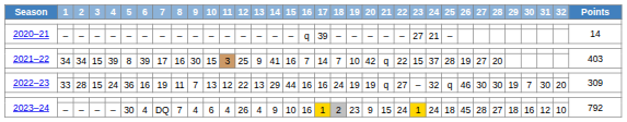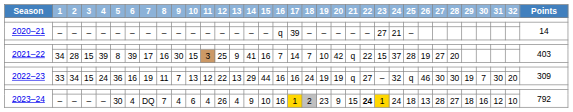 <table cellpadding="3" cellspacing="0" border="1" style="background:#fff; font-size:80%; line-height:13px; border:gray solid 1px; border-collapse:collapse;">
 <tr style="background:#ccc; text-align:center; color:white">
 <td style="background:#4180be;" width="65px"><strong>Season</strong></td>
 <td style="background:#8CB2D8;" width="15px"><strong>1</strong></td>
 <td style="background:#8CB2D8;" width="15px"><strong>2</strong></td>
 <td style="background:#8CB2D8;" width="15px"><strong>3</strong></td>
 <td style="background:#8CB2D8;" width="15px"><strong>4</strong></td>
 <td style="background:#8CB2D8;" width="15px"><strong>5</strong></td>
 <td style="background:#8CB2D8;" width="15px"><strong>6</strong></td>
 <td style="background:#8CB2D8;" width="15px"><strong>7</strong></td>
 <td style="background:#8CB2D8;" width="15px"><strong>8</strong></td>
 <td style="background:#8CB2D8;" width="15px"><strong>9</strong></td>
 <td style="background:#8CB2D8;" width="15px"><strong>10</strong></td>
 <td style="background:#8CB2D8;" width="15px"><strong>11</strong></td>
 <td style="background:#8CB2D8;" width="15px"><strong>12</strong></td>
 <td style="background:#8CB2D8;" width="15px"><strong>13</strong></td>
 <td style="background:#8CB2D8;" width="15px"><strong>14</strong></td>
 <td style="background:#8CB2D8;" width="15px"><strong>15</strong></td>
 <td style="background:#8CB2D8;" width="15px"><strong>16</strong></td>
 <td style="background:#8CB2D8;" width="15px"><strong>17</strong></td>
 <td style="background:#8CB2D8;" width="15px"><strong>18</strong></td>
 <td style="background:#8CB2D8;" width="15px"><strong>19</strong></td>
 <td style="background:#8CB2D8;" width="15px"><strong>20</strong></td>
 <td style="background:#8CB2D8;" width="15px"><strong>21</strong></td>
 <td style="background:#8CB2D8;" width="15px"><strong>22</strong></td>
 <td style="background:#8CB2D8;" width="15px"><strong>23</strong></td>
 <td style="background:#8CB2D8;" width="15px"><strong>24</strong></td>
 <td style="background:#8CB2D8;" width="15px"><strong>25</strong></td>
 <td style="background:#8CB2D8;" width="15px"><strong>26</strong></td>
 <td style="background:#8CB2D8;" width="15px"><strong>27</strong></td>
 <td style="background:#8CB2D8;" width="15px"><strong>28</strong></td>
 <td style="background:#8CB2D8;" width="15px"><strong>29</strong></td>
 <td style="background:#8CB2D8;" width="15px"><strong>30</strong></td>
 <td style="background:#8CB2D8;" width="15px"><strong>31</strong></td>
 <td style="background:#8CB2D8;" width="15px"><strong>32</strong></td>
 <td style="background:#4180be;" width="30px"><strong>Points</strong></td>
 </tr>
 <tr>
 <td colspan="34"></td>
 </tr>
 <tr align=center>
 <td rowspan="2" style="width:66px;"><a href='#'>2020–21</a></td>
 <th></th>
 <th></th>
 <th></th>
 <th></th>
 <th></th>
 <th></th>
 <th></th>
 <th></th>
 <th></th>
 <th></th>
 <th></th>
 <th></th>
 <th></th>
 <th></th>
 <th></th>
 <th></th>
 <th></th>
 <th></th>
 <th></th>
 <th></th>
 <th></th>
 <th></th>
 <th></th>
 <th></th>
 <th></th>
 <th></th>
 <th></th>
 <th></th>
 <th></th>
 <th></th>
 <th></th>
 <th></th>
 <td rowspan="2" style="width:66px;">14</td>
 </tr>
 <tr align=center>
 <td>–</td>
 <td>–</td>
 <td>–</td>
 <td>–</td>
 <td>–</td>
 <td>–</td>
 <td>–</td>
 <td>–</td>
 <td>–</td>
 <td>–</td>
 <td>–</td>
 <td>–</td>
 <td>–</td>
 <td>–</td>
 <td>–</td>
 <td>q</td>
 <td>39</td>
 <td>–</td>
 <td>–</td>
 <td>–</td>
 <td>–</td>
 <td>–</td>
 <td>27</td>
 <td>21</td>
 <td>–</td>
 <td></td>
 <td></td>
 <td></td>
 <td></td>
 <td></td>
 <td></td>
 <td></td>
 </tr>
 <tr>
 <td colspan="34"></td>
 </tr>
 <tr align=center>
 <td rowspan="2" style="width:66px;"><a href='#'>2021–22</a></td>
 <th></th>
 <th></th>
 <th></th>
 <th></th>
 <th></th>
 <th></th>
 <th></th>
 <th></th>
 <th></th>
 <th></th>
 <th></th>
 <th></th>
 <th></th>
 <th></th>
 <th></th>
 <th></th>
 <th></th>
 <th></th>
 <th></th>
 <th></th>
 <th></th>
 <th></th>
 <th></th>
 <th></th>
 <th></th>
 <th></th>
 <th></th>
 <th></th>
 <th></th>
 <th></th>
 <th></th>
 <th></th>
 <td rowspan="2" style="width:66px;">403</td>
 </tr>
 <tr align=center>
 <td>34</td>
-<td>34</td>
+<td>28</td>
 <td>15</td>
 <td>39</td>
 <td>8</td>
 <td>39</td>
 <td>17</td>
 <td>16</td>
 <td>30</td>
 <td>15</td>
 <td style="background:#CC9966;">3</td>
 <td>25</td>
 <td>9</td>
 <td>41</td>
 <td>16</td>
 <td>7</td>
 <td>14</td>
 <td>7</td>
 <td>10</td>
 <td>42</td>
 <td>q</td>
 <td>22</td>
 <td>15</td>
 <td>37</td>
 <td>28</td>
 <td>19</td>
 <td>27</td>
 <td>20</td>
 <td></td>
 <td></td>
 <td></td>
 <td></td>
 </tr>
 <tr>
 <td colspan="34"></td>
 </tr>
 <tr align=center>
 <td rowspan="2"><a href='#'>2022–23</a></td>
 <th></th>
 <th></th>
 <th></th>
 <th></th>
 <th></th>
 <th></th>
 <th></th>
 <th></th>
 <th></th>
 <th></th>
 <th></th>
 <th></th>
 <th></th>
 <th></th>
 <th></th>
 <th></th>
 <th></th>
 <th></th>
 <th></th>
 <th></th>
 <th></th>
 <th></th>
 <th></th>
 <th></th>
 <th></th>
 <th></th>
 <th></th>
 <th></th>
 <th></th>
 <th></th>
 <th></th>
 <th></th>
 <td rowspan="2" style="width:66px;">309</td>
 </tr>
 <tr align=center>
 <td>33</td>
-<td>28</td>
+<td>34</td>
 <td>15</td>
 <td>24</td>
 <td>36</td>
 <td>16</td>
 <td>19</td>
 <td>11</td>
 <td>7</td>
 <td>13</td>
 <td>12</td>
 <td>22</td>
 <td>13</td>
 <td>29</td>
 <td>44</td>
 <td>16</td>
 <td>16</td>
 <td>24</td>
 <td>19</td>
 <td>19</td>
 <td>q</td>
 <td>27</td>
 <td>–</td>
 <td>32</td>
 <td>q</td>
 <td>46</td>
 <td>30</td>
 <td>30</td>
 <td>19</td>
 <td>7</td>
 <td>30</td>
 <td>20</td>
 </tr>
 <tr>
 <td colspan=34></td>
 </tr>
 <tr align=center>
 <td rowspan="2" style="width:66px;"><a href='#'>2023–24</a></td>
 <th></th>
 <th></th>
 <th></th>
 <th></th>
 <th></th>
 <th></th>
 <th></th>
 <th></th>
 <th></th>
 <th></th>
 <th></th>
 <th></th>
 <th></th>
 <th></th>
 <th></th>
 <th></th>
 <th></th>
 <th></th>
 <th></th>
 <th></th>
 <th></th>
 <th></th>
 <th></th>
 <th></th>
 <th></th>
 <th></th>
 <th></th>
 <th></th>
 <th></th>
 <th></th>
 <th></th>
 <th></th>
 <td rowspan="2" style="width:66px;">792</td>
 </tr>
 <tr align=center>
 <td>–</td>
 <td>–</td>
 <td>–</td>
 <td>–</td>
 <td>30</td>
 <td>4</td>
 <td>DQ</td>
 <td>7</td>
 <td>4</td>
 <td>6</td>
 <td>4</td>
 <td>26</td>
 <td>4</td>
 <td>9</td>
 <td>10</td>
 <td>16</td>
 <td bgcolor=gold>1</td>
 <td style="background:silver;">2</td>
 <td>23</td>
 <td>9</td>
 <td>15</td>
-<td>24</td>
+<td><strong>24</strong></td>
 <td bgcolor=gold>1</td>
 <td>24</td>
 <td>18</td>
-<td>45</td>
+<td>13</td>
 <td>28</td>
 <td>27</td>
 <td>18</td>
 <td>16</td>
 <td>12</td>
 <td>10</td>
 </tr>
 </table>
